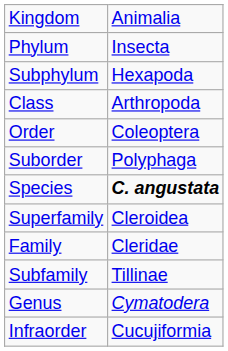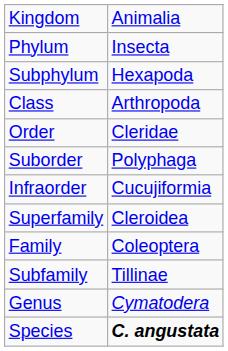 <table class="wikitable mw-collapsible mw-collapsed">
 <tr>
 <td><a href='#'>Kingdom</a></td>
 <td><a href='#'>Animalia</a></td>
 </tr>
 <tr>
 <td><a href='#'>Phylum</a></td>
 <td><a href='#'>Insecta</a></td>
 </tr>
 <tr>
 <td><a href='#'>Subphylum</a></td>
 <td><a href='#'>Hexapoda</a></td>
 </tr>
 <tr>
 <td><a href='#'>Class</a></td>
 <td><a href='#'>Arthropoda</a></td>
 </tr>
 <tr>
 <td><a href='#'>Order</a></td>
-<td><a href='#'>Coleoptera</a></td>
+<td><a href='#'>Cleridae</a></td>
 </tr>
 <tr>
 <td><a href='#'>Suborder</a></td>
 <td><a href='#'>Polyphaga</a></td>
 </tr>
 <tr>
-<td><a href='#'>Species</a></td>
-<td><strong><em>C. angustata</em></strong></td>
+<td><a href='#'>Infraorder</a></td>
+<td><a href='#'>Cucujiformia</a></td>
 </tr>
 <tr>
 <td><a href='#'>Superfamily</a></td>
 <td><a href='#'>Cleroidea</a></td>
 </tr>
 <tr>
 <td><a href='#'>Family</a></td>
-<td><a href='#'>Cleridae</a></td>
+<td><a href='#'>Coleoptera</a></td>
 </tr>
 <tr>
 <td><a href='#'>Subfamily</a></td>
 <td><a href='#'>Tillinae</a></td>
 </tr>
 <tr>
 <td><a href='#'>Genus</a></td>
 <td><em><a href='#'>Cymatodera</a></em></td>
 </tr>
 <tr>
-<td><a href='#'>Infraorder</a></td>
-<td><a href='#'>Cucujiformia</a></td>
+<td><a href='#'>Species</a></td>
+<td><strong><em>C. angustata</em></strong></td>
 </tr>
 </table>
